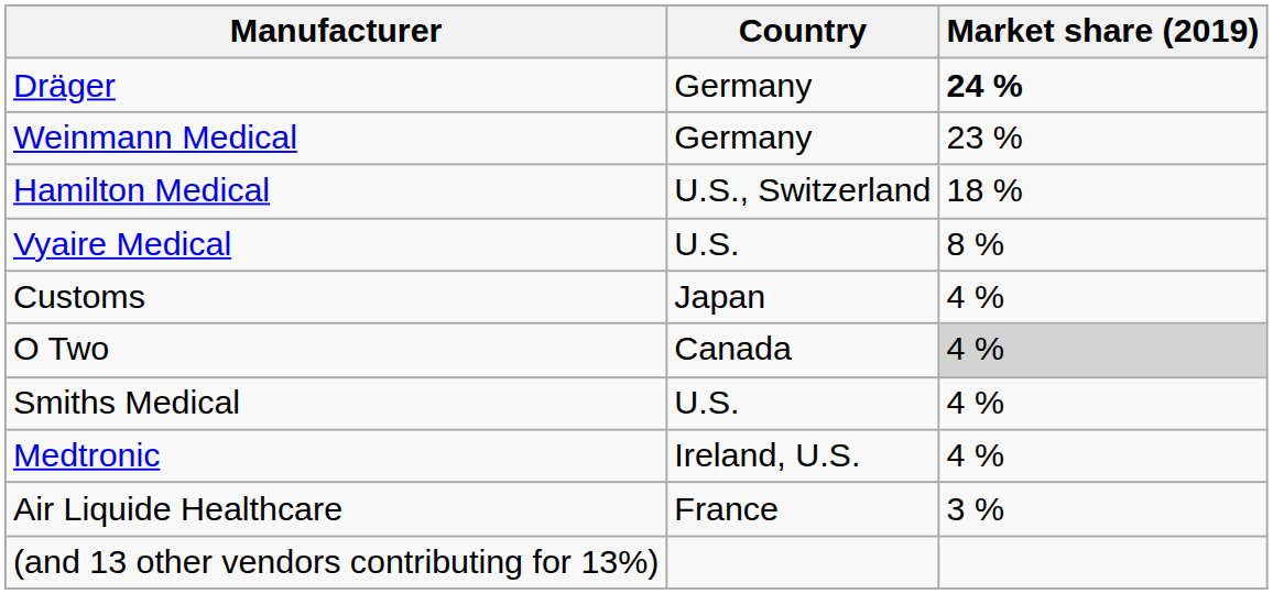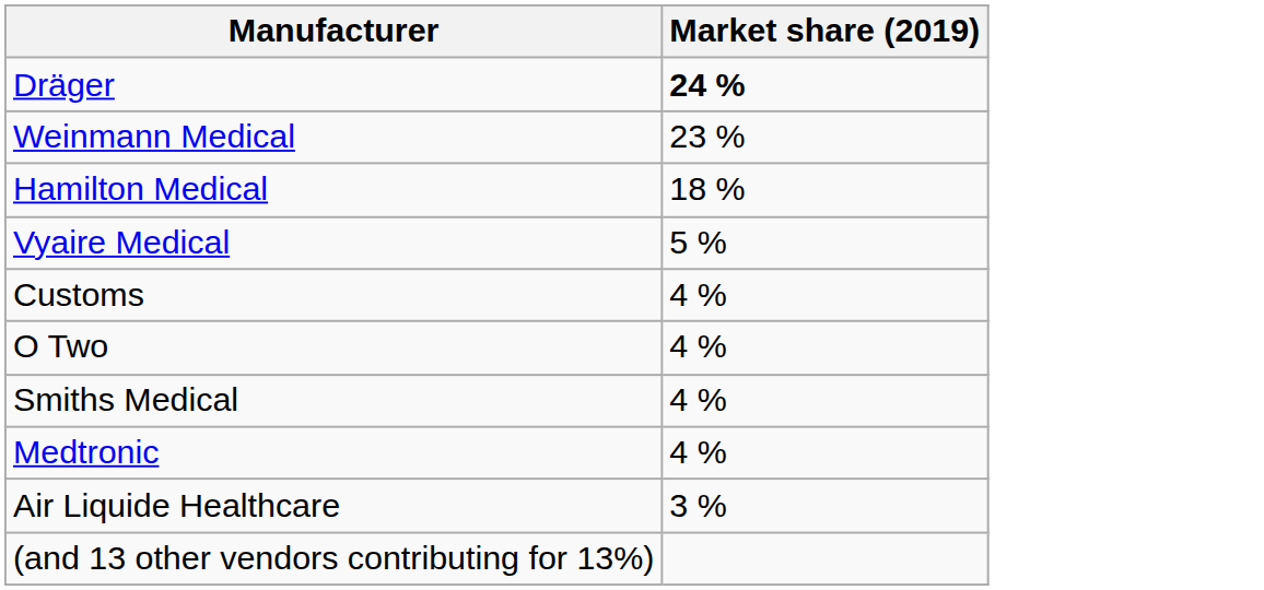 <table class="wikitable sortable">
 <tr>
 <th>Manufacturer</th>
-<th>Country</th>
 <th>Market share (2019)</th>
 </tr>
 <tr>
 <td><a href='#'>Dräger</a></td>
-<td>Germany</td>
 <td><strong>24 %</strong></td>
 </tr>
 <tr>
 <td><a href='#'>Weinmann Medical</a></td>
-<td>Germany</td>
 <td>23 %</td>
 </tr>
 <tr>
 <td><a href='#'>Hamilton Medical</a></td>
-<td>U.S., Switzerland</td>
 <td>18 %</td>
 </tr>
 <tr>
 <td><a href='#'>Vyaire Medical</a></td>
-<td>U.S.</td>
-<td>8 %</td>
+<td>5 %</td>
 </tr>
 <tr>
 <td>Customs</td>
-<td>Japan</td>
 <td>4 %</td>
 </tr>
 <tr>
 <td>O Two</td>
-<td>Canada</td>
-<td style="background: lightgrey;">4 %</td>
+<td>4 %</td>
 </tr>
 <tr>
 <td>Smiths Medical</td>
-<td>U.S.</td>
 <td>4 %</td>
 </tr>
 <tr>
 <td><a href='#'>Medtronic</a></td>
-<td>Ireland, U.S.</td>
 <td>4 %</td>
 </tr>
 <tr>
 <td>Air Liquide Healthcare</td>
-<td>France</td>
 <td>3 %</td>
 </tr>
 <tr>
 <td>(and 13 other vendors contributing for 13%)</td>
 <td></td>
-<td></td>
 </tr>
 </table>
